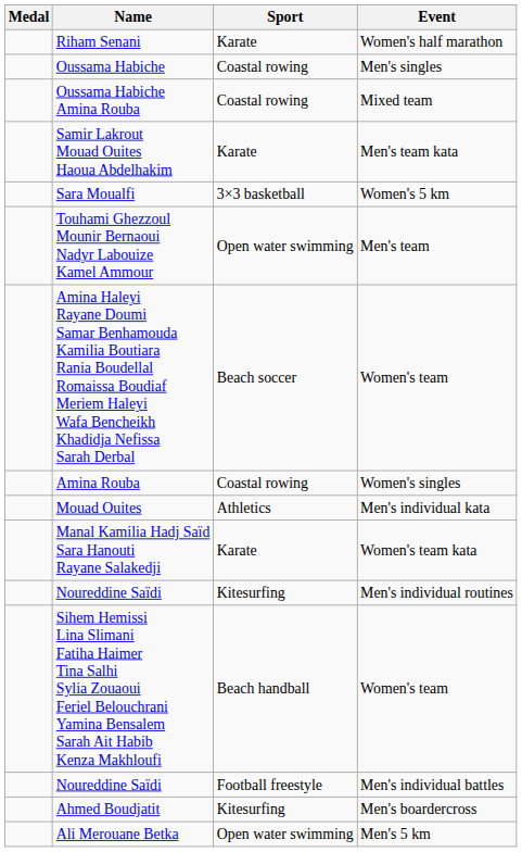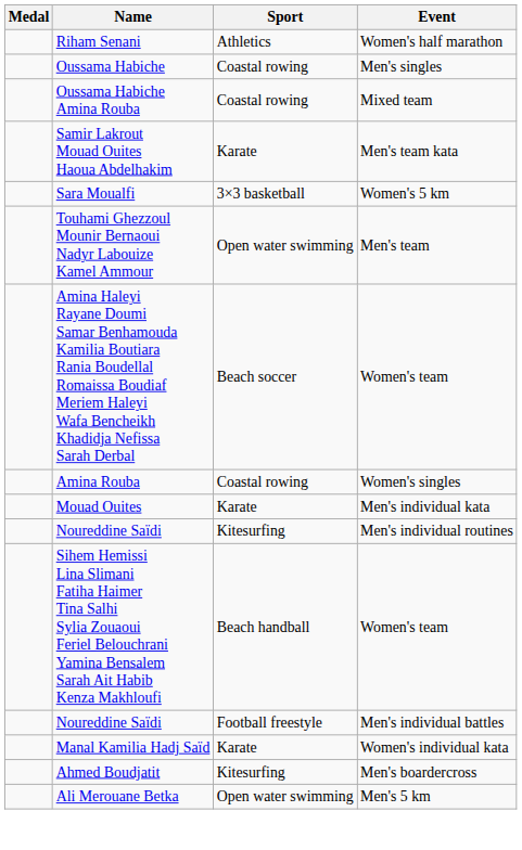 <table class="wikitable sortable" style="font-size: 95%;">
 <tr>
 <th>Medal</th>
 <th>Name</th>
 <th>Sport</th>
 <th>Event</th>
 </tr>
 <tr>
 <td></td>
 <td><a href='#'>Riham Senani</a></td>
-<td>Karate</td>
+<td>Athletics</td>
 <td>Women's half marathon</td>
 </tr>
 <tr>
 <td></td>
 <td><a href='#'>Oussama Habiche</a></td>
 <td>Coastal rowing</td>
 <td>Men's singles</td>
 </tr>
 <tr>
 <td></td>
 <td><a href='#'>Oussama Habiche</a><br><a href='#'>Amina Rouba</a></td>
 <td>Coastal rowing</td>
 <td>Mixed team</td>
 </tr>
 <tr>
 <td></td>
 <td><a href='#'>Samir Lakrout</a><br><a href='#'>Mouad Ouites</a><br><a href='#'>Haoua Abdelhakim</a></td>
 <td>Karate</td>
 <td>Men's team kata</td>
 </tr>
 <tr>
 <td></td>
 <td><a href='#'>Sara Moualfi</a></td>
 <td>3×3 basketball</td>
 <td>Women's 5 km</td>
 </tr>
 <tr>
 <td></td>
 <td><a href='#'>Touhami Ghezzoul</a><br><a href='#'>Mounir Bernaoui</a><br><a href='#'>Nadyr Labouize</a><br><a href='#'>Kamel Ammour</a></td>
 <td>Open water swimming</td>
 <td>Men's team</td>
 </tr>
 <tr>
 <td></td>
 <td><a href='#'>Amina Haleyi</a><br><a href='#'>Rayane Doumi</a><br><a href='#'>Samar Benhamouda</a><br><a href='#'>Kamilia Boutiara</a><br><a href='#'>Rania Boudellal</a><br><a href='#'>Romaissa Boudiaf</a><br><a href='#'>Meriem Haleyi</a><br><a href='#'>Wafa Bencheikh</a><br><a href='#'>Khadidja Nefissa</a><br><a href='#'>Sarah Derbal</a></td>
 <td>Beach soccer</td>
 <td>Women's team</td>
 </tr>
 <tr>
 <td></td>
 <td><a href='#'>Amina Rouba</a></td>
 <td>Coastal rowing</td>
 <td>Women's singles</td>
 </tr>
 <tr>
 <td></td>
 <td><a href='#'>Mouad Ouites</a></td>
-<td>Athletics</td>
+<td>Karate</td>
 <td>Men's individual kata</td>
-</tr>
-<tr>
-<td></td>
-<td><a href='#'>Manal Kamilia Hadj Saïd</a><br><a href='#'>Sara Hanouti</a><br><a href='#'>Rayane Salakedji</a></td>
-<td>Karate</td>
-<td>Women's team kata</td>
 </tr>
 <tr>
 <td></td>
 <td><a href='#'>Noureddine Saïdi</a></td>
 <td>Kitesurfing</td>
 <td>Men's individual routines</td>
 </tr>
 <tr>
 <td></td>
 <td><a href='#'>Sihem Hemissi</a><br><a href='#'>Lina Slimani</a><br><a href='#'>Fatiha Haimer</a><br><a href='#'>Tina Salhi</a><br><a href='#'>Sylia Zouaoui</a><br><a href='#'>Feriel Belouchrani</a><br><a href='#'>Yamina Bensalem</a><br><a href='#'>Sarah Ait Habib</a><br><a href='#'>Kenza Makhloufi</a></td>
 <td>Beach handball</td>
 <td>Women's team</td>
 </tr>
 <tr>
 <td></td>
 <td><a href='#'>Noureddine Saïdi</a></td>
 <td>Football freestyle</td>
 <td>Men's individual battles</td>
 </tr>
 <tr>
 <td></td>
+<td><a href='#'>Manal Kamilia Hadj Saïd</a></td>
+<td>Karate</td>
+<td>Women's individual kata</td>
+</tr>
+<tr>
+<td></td>
 <td><a href='#'>Ahmed Boudjatit</a></td>
 <td>Kitesurfing</td>
 <td>Men's boardercross</td>
 </tr>
 <tr>
 <td></td>
 <td><a href='#'>Ali Merouane Betka</a></td>
 <td>Open water swimming</td>
 <td>Men's 5 km</td>
 </tr>
 </table>
